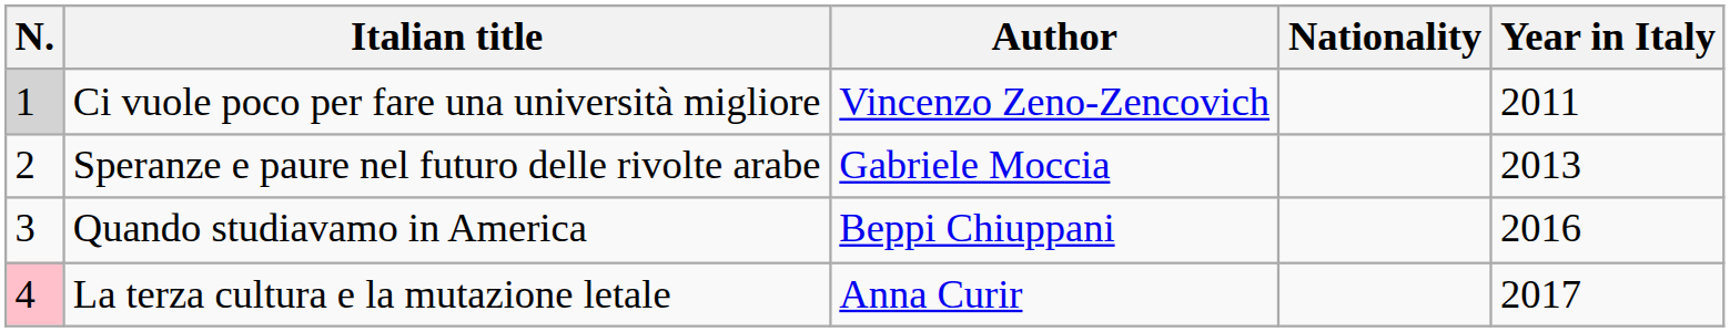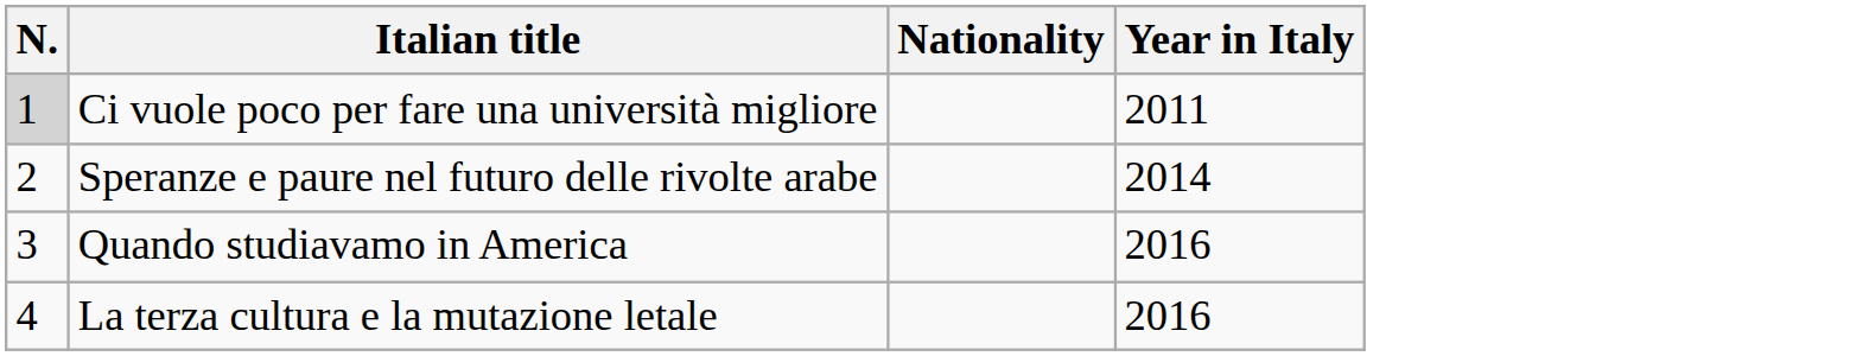 <table class="wikitable sortable" |>
 <tr bgcolor="#EFEFEF"|>
 <th>N.</th>
 <th>Italian title</th>
-<th>Author</th>
 <th>Nationality</th>
 <th>Year in Italy</th>
 </tr>
 <tr>
 <td style="background: lightgrey;">1</td>
 <td>Ci vuole poco per fare una università migliore</td>
-<td><a href='#'>Vincenzo Zeno-Zencovich</a></td>
 <td></td>
 <td>2011</td>
 </tr>
 <tr>
 <td>2</td>
 <td>Speranze e paure nel futuro delle rivolte arabe</td>
-<td><a href='#'>Gabriele Moccia</a></td>
 <td></td>
-<td>2013</td>
+<td>2014</td>
 </tr>
 <tr>
 <td>3</td>
 <td>Quando studiavamo in America</td>
-<td><a href='#'>Beppi Chiuppani</a></td>
 <td></td>
 <td>2016</td>
 </tr>
 <tr>
-<td style="background: pink;">4</td>
+<td>4</td>
 <td>La terza cultura e la mutazione letale</td>
-<td><a href='#'>Anna Curir</a></td>
 <td></td>
-<td>2017</td>
+<td>2016</td>
 </tr>
 </table>
